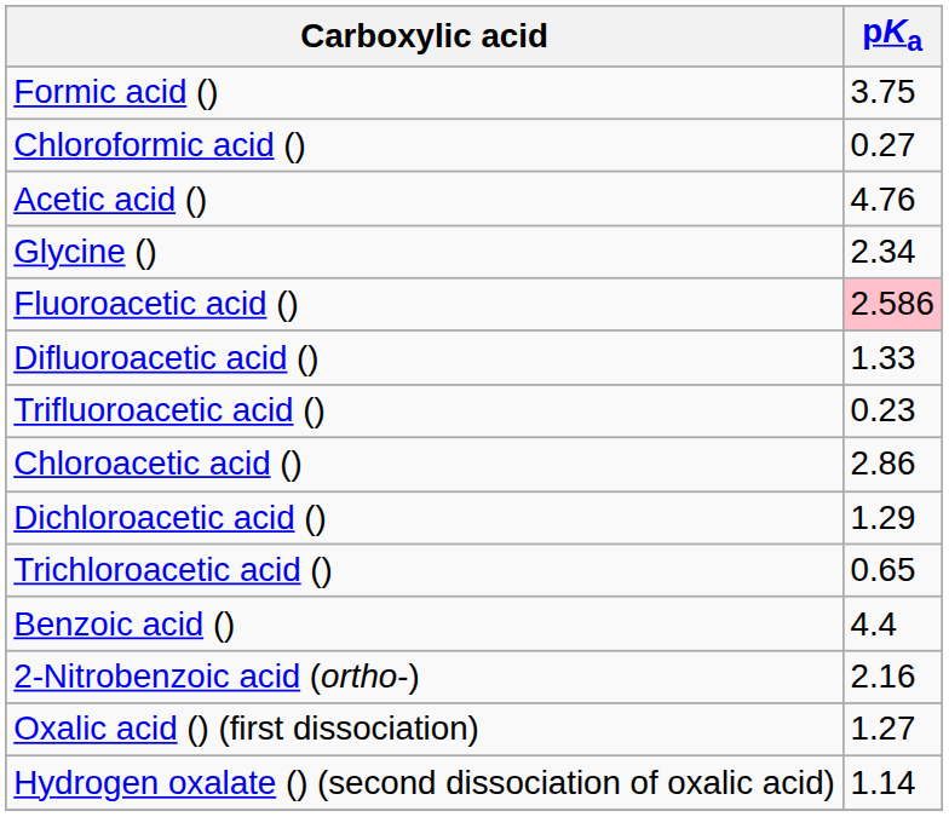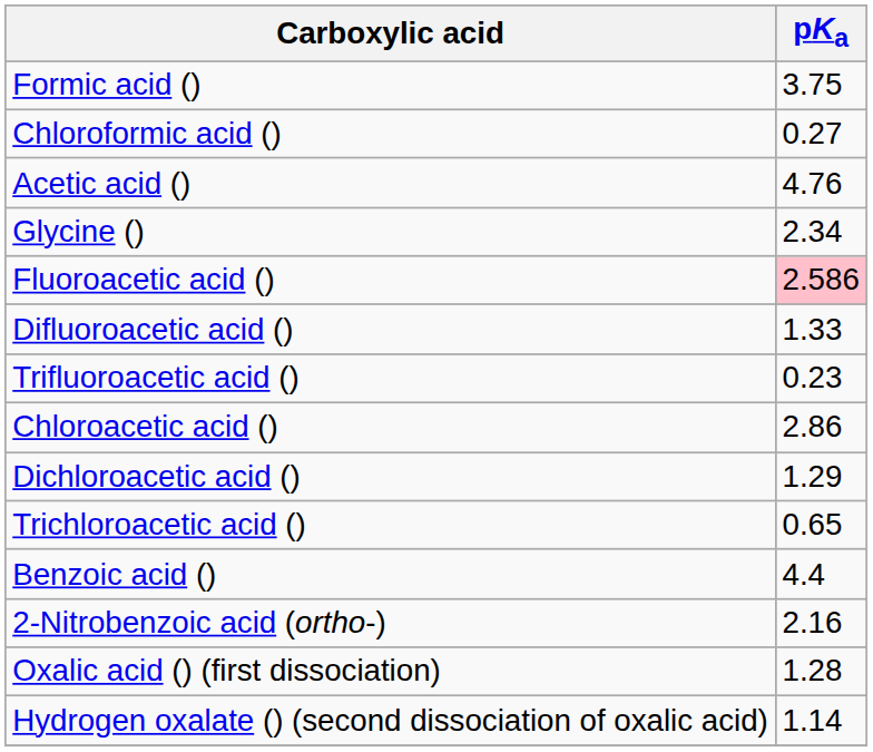 <table class = "wikitable">
 <tr>
 <th>Carboxylic acid</th>
 <th><a href='#'>p<em>K</em><sub>a</sub></a></th>
 </tr>
 <tr>
 <td><a href='#'>Formic acid</a> ()</td>
 <td>3.75</td>
 </tr>
 <tr>
 <td><a href='#'>Chloroformic acid</a> ()</td>
 <td>0.27</td>
 </tr>
 <tr>
 <td><a href='#'>Acetic acid</a> ()</td>
 <td>4.76</td>
 </tr>
 <tr>
 <td><a href='#'>Glycine</a> ()</td>
 <td>2.34</td>
 </tr>
 <tr>
 <td><a href='#'>Fluoroacetic acid</a> ()</td>
 <td style="background: pink;">2.586</td>
 </tr>
 <tr>
 <td><a href='#'>Difluoroacetic acid</a> ()</td>
 <td>1.33</td>
 </tr>
 <tr>
 <td><a href='#'>Trifluoroacetic acid</a> ()</td>
 <td>0.23</td>
 </tr>
 <tr>
 <td><a href='#'>Chloroacetic acid</a> ()</td>
 <td>2.86</td>
 </tr>
 <tr>
 <td><a href='#'>Dichloroacetic acid</a> ()</td>
 <td>1.29</td>
 </tr>
 <tr>
 <td><a href='#'>Trichloroacetic acid</a> ()</td>
 <td>0.65</td>
 </tr>
 <tr>
 <td><a href='#'>Benzoic acid</a> ()</td>
 <td>4.4</td>
 </tr>
 <tr>
 <td><a href='#'>2-Nitrobenzoic acid</a> (<em>ortho</em>-)</td>
 <td>2.16</td>
 </tr>
 <tr>
 <td><a href='#'>Oxalic acid</a> () (first dissociation)</td>
-<td>1.27</td>
+<td>1.28</td>
 </tr>
 <tr>
 <td><a href='#'>Hydrogen oxalate</a> () (second dissociation of oxalic acid)</td>
 <td>1.14</td>
 </tr>
 <tr>
 </tr>
 </table>
